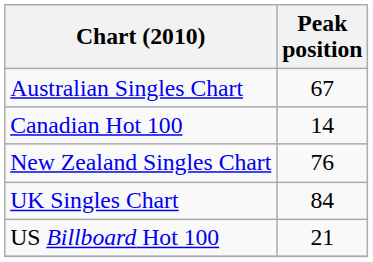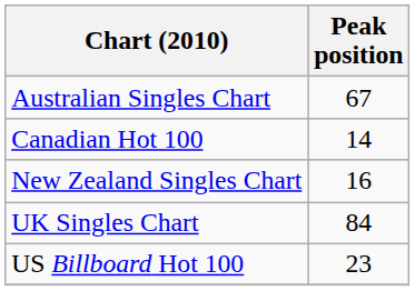 <table class="wikitable sortable">
 <tr>
 <th>Chart (2010)</th>
 <th>Peak<br>position</th>
 </tr>
 <tr>
 <td><a href='#'>Australian Singles Chart</a></td>
 <td align="center">67</td>
 </tr>
 <tr>
 <td><a href='#'>Canadian Hot 100</a></td>
 <td align="center">14</td>
 </tr>
 <tr>
 <td><a href='#'>New Zealand Singles Chart</a></td>
-<td align="center">76</td>
+<td align="center">16</td>
 </tr>
 <tr>
 <td><a href='#'>UK Singles Chart</a></td>
 <td align="center">84</td>
 </tr>
 <tr>
 <td>US <a href='#'><em>Billboard</em> Hot 100</a></td>
-<td align="center">21</td>
+<td align="center">23</td>
 </tr>
 <tr>
 </tr>
 </table>
